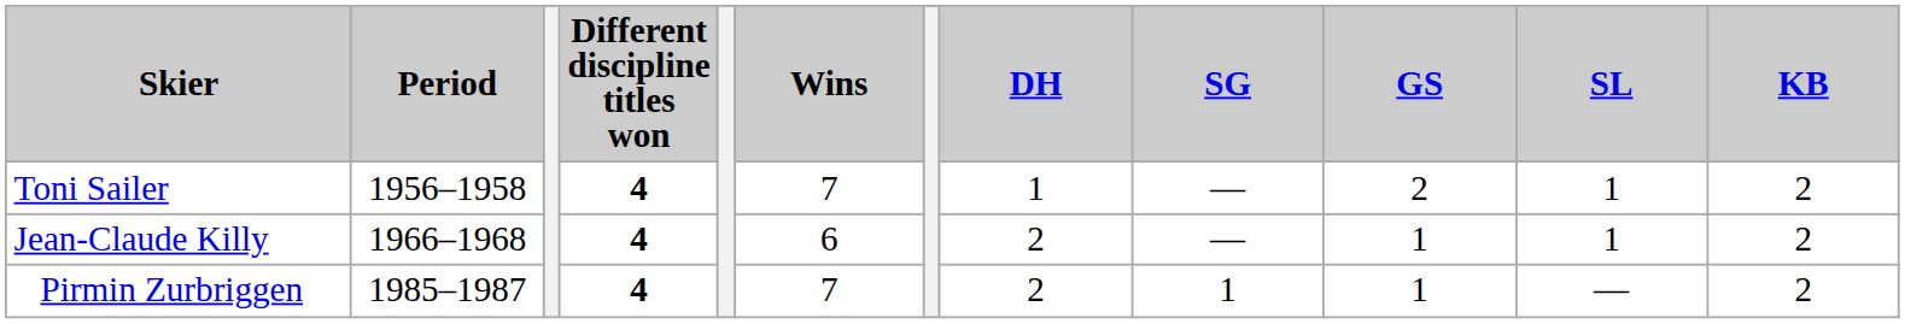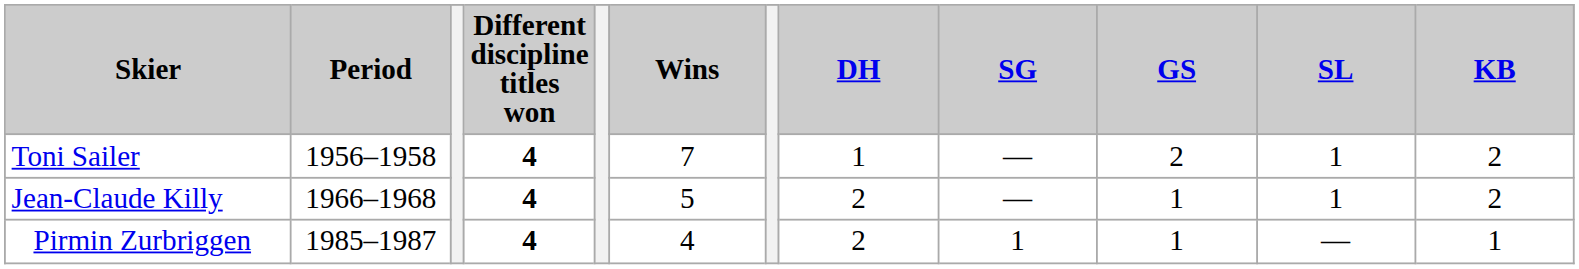 <table class="wikitable plainrowheaders" style="background:#fff; font-size:100%; line-height:16px; border:grey solid 1px; border-collapse:collapse">
 <tr style="background:#ccc; text-align:center;">
 <th style="background-color: #ccc;" width="150">Skier</th>
 <th style="background-color: #ccc;" width="80">Period</th>
 <th rowspan=6></th>
 <th style="background-color: #ccc;" width="40">Different discipline titles won</th>
 <th rowspan=6></th>
 <th style="background:#ccc; width:10%">Wins</th>
 <th rowspan=6></th>
 <th style="background-color: #ccc;" width="80"><a href='#'>DH</a></th>
 <th style="background-color: #ccc;" width="80"><a href='#'>SG</a></th>
 <th style="background-color: #ccc;" width="80"><a href='#'>GS</a></th>
 <th style="background-color: #ccc;" width="80"><a href='#'>SL</a></th>
 <th style="background-color: #ccc;" width="80"><a href='#'>KB</a></th>
 </tr>
 <tr align=center>
 <td align=left> <a href='#'>Toni Sailer</a></td>
 <td>1956–1958</td>
 <td><strong>4</strong></td>
 <td>7</td>
 <td>1</td>
 <td>—</td>
 <td>2</td>
 <td>1</td>
 <td>2</td>
 </tr>
 <tr align=center>
 <td align=left> <a href='#'>Jean-Claude Killy</a></td>
 <td>1966–1968</td>
 <td><strong>4</strong></td>
-<td>6</td>
+<td>5</td>
 <td>2</td>
 <td>—</td>
 <td>1</td>
 <td>1</td>
 <td>2</td>
 </tr>
 <tr align=center>
 <td align=left>   <a href='#'>Pirmin Zurbriggen</a></td>
 <td>1985–1987</td>
 <td><strong>4</strong></td>
-<td>7</td>
+<td>4</td>
 <td>2</td>
 <td>1</td>
 <td>1</td>
 <td>—</td>
-<td>2</td>
+<td>1</td>
 </tr>
 </table>
